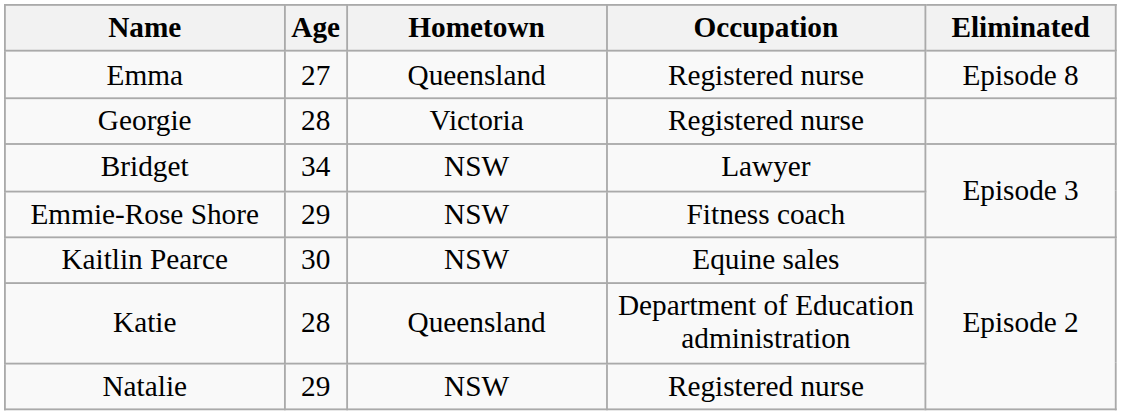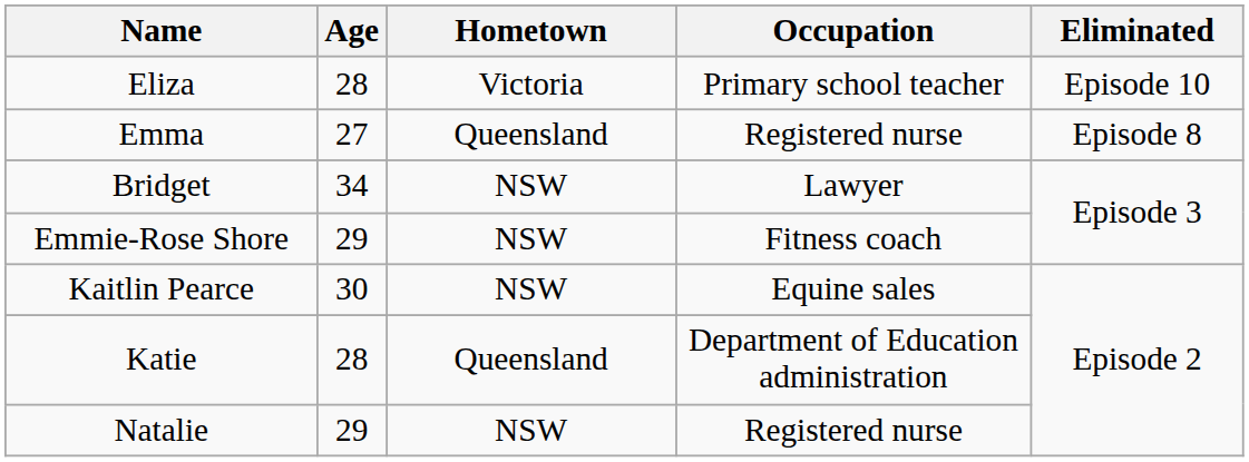 <table class="wikitable plainrowheaders" style="text-align:center">
 <tr>
 <th width=250>Name</th>
 <th width=25>Age</th>
 <th width=200>Hometown</th>
 <th width=250>Occupation</th>
 <th width=120>Eliminated</th>
 </tr>
 <tr>
+<td>Eliza</td>
+<td>28</td>
+<td>Victoria</td>
+<td>Primary school teacher</td>
+<td>Episode 10</td>
+</tr>
+<tr>
 <td>Emma</td>
 <td>27</td>
 <td>Queensland</td>
 <td>Registered nurse</td>
 <td>Episode 8</td>
-</tr>
-<tr>
-<td>Georgie</td>
-<td>28</td>
-<td>Victoria</td>
-<td>Registered nurse</td>
-<td></td>
 </tr>
 <tr>
 <td>Bridget</td>
 <td>34</td>
 <td>NSW</td>
 <td>Lawyer</td>
 <td rowspan="2">Episode 3</td>
 </tr>
 <tr>
 <td>Emmie-Rose Shore</td>
 <td>29</td>
 <td>NSW</td>
 <td>Fitness coach</td>
 </tr>
 <tr>
 <td>Kaitlin Pearce</td>
 <td>30</td>
 <td>NSW</td>
 <td>Equine sales</td>
 <td rowspan="3">Episode 2</td>
 </tr>
 <tr>
 <td>Katie</td>
 <td>28</td>
 <td>Queensland</td>
 <td>Department of Education administration</td>
 </tr>
 <tr>
 <td>Natalie</td>
 <td>29</td>
 <td>NSW</td>
 <td>Registered nurse</td>
 </tr>
 </table>
